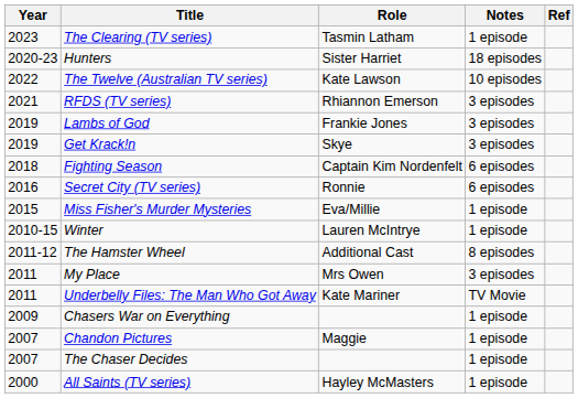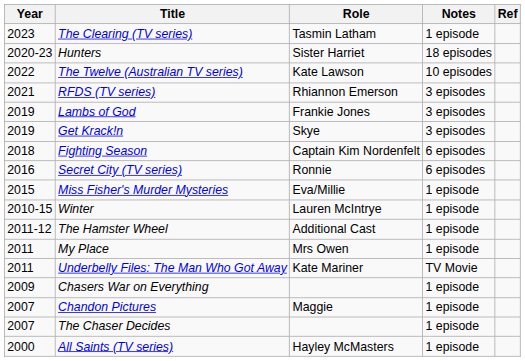 <table class="wikitable sortable">
 <tr>
 <th>Year</th>
 <th>Title</th>
 <th>Role</th>
 <th>Notes</th>
 <th>Ref</th>
 </tr>
 <tr>
 <td>2023</td>
 <td><em><a href='#'>The Clearing (TV series)</a></em></td>
 <td>Tasmin Latham</td>
 <td>1 episode</td>
 <td></td>
 </tr>
 <tr>
 <td>2020-23</td>
 <td><em>Hunters</em></td>
 <td>Sister Harriet</td>
 <td>18 episodes</td>
 <td></td>
 </tr>
 <tr>
 <td>2022</td>
 <td><em><a href='#'>The Twelve (Australian TV series)</a></em></td>
 <td>Kate Lawson</td>
 <td>10 episodes</td>
 <td></td>
 </tr>
 <tr>
 <td>2021</td>
 <td><em><a href='#'>RFDS (TV series)</a></em></td>
 <td>Rhiannon Emerson</td>
 <td>3 episodes</td>
 <td></td>
 </tr>
 <tr>
 <td>2019</td>
 <td><em><a href='#'>Lambs of God</a></em></td>
 <td>Frankie Jones</td>
 <td>3 episodes</td>
 <td></td>
 </tr>
 <tr>
 <td>2019</td>
 <td><em><a href='#'>Get Krack!n</a></em></td>
 <td>Skye</td>
 <td>3 episodes</td>
 <td></td>
 </tr>
 <tr>
 <td>2018</td>
 <td><em><a href='#'>Fighting Season</a></em></td>
 <td>Captain Kim Nordenfelt</td>
 <td>6 episodes</td>
 <td></td>
 </tr>
 <tr>
 <td>2016</td>
 <td><em><a href='#'>Secret City (TV series)</a></em></td>
 <td>Ronnie</td>
 <td>6 episodes</td>
 <td></td>
 </tr>
 <tr>
 <td>2015</td>
 <td><em><a href='#'>Miss Fisher's Murder Mysteries</a></em></td>
 <td>Eva/Millie</td>
 <td>1 episode</td>
 <td></td>
 </tr>
 <tr>
 <td>2010-15</td>
 <td><em>Winter</em></td>
 <td>Lauren McIntrye</td>
 <td>1 episode</td>
 <td></td>
 </tr>
 <tr>
 <td>2011-12</td>
 <td><em>The Hamster Wheel</em></td>
 <td>Additional Cast</td>
-<td>8 episodes</td>
+<td>1 episode</td>
 <td></td>
 </tr>
 <tr>
 <td>2011</td>
 <td><em>My Place</em></td>
 <td>Mrs Owen</td>
-<td>3 episodes</td>
+<td>1 episode</td>
 <td></td>
 </tr>
 <tr>
 <td>2011</td>
 <td><em><a href='#'>Underbelly Files: The Man Who Got Away</a></em></td>
 <td>Kate Mariner</td>
 <td>TV Movie</td>
 <td></td>
 </tr>
 <tr>
 <td>2009</td>
 <td><em>Chasers War on Everything</em></td>
 <td></td>
 <td>1 episode</td>
 <td></td>
 </tr>
 <tr>
 <td>2007</td>
 <td><em><a href='#'>Chandon Pictures</a></em></td>
 <td>Maggie</td>
 <td>1 episode</td>
 <td></td>
 </tr>
 <tr>
 <td>2007</td>
 <td><em>The Chaser Decides</em></td>
 <td></td>
 <td>1 episode</td>
 <td></td>
 </tr>
 <tr>
 <td>2000</td>
 <td><em><a href='#'>All Saints (TV series)</a></em></td>
 <td>Hayley McMasters</td>
 <td>1 episode</td>
 <td></td>
 </tr>
 </table>
